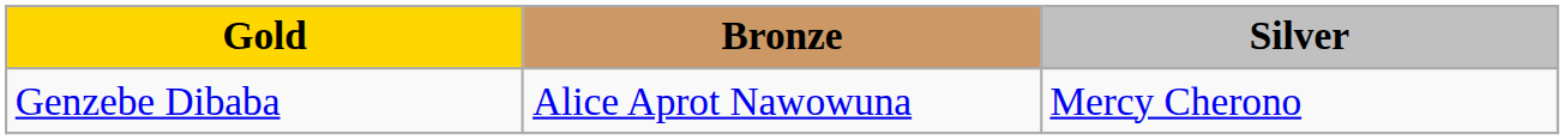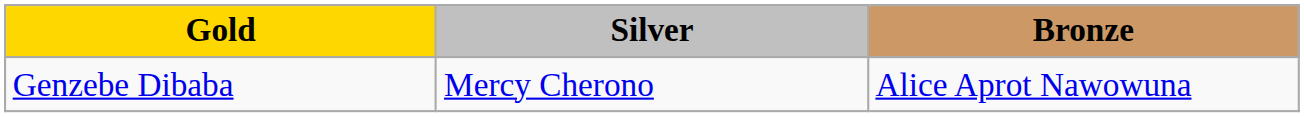 <table class="wikitable" style="text-align:left">
 <tr align="center">
 <td width=200 bgcolor=gold><strong>Gold</strong></td>
+<td width=200 bgcolor=silver><strong>Silver</strong></td>
 <td width=200 bgcolor=CC9966><strong>Bronze</strong></td>
-<td width=200 bgcolor=silver><strong>Silver</strong></td>
 </tr>
 <tr>
 <td><a href='#'>Genzebe Dibaba</a><br></td>
+<td><a href='#'>Mercy Cherono</a><br></td>
 <td><a href='#'>Alice Aprot Nawowuna</a><br></td>
-<td><a href='#'>Mercy Cherono</a><br></td>
 </tr>
 </table>
